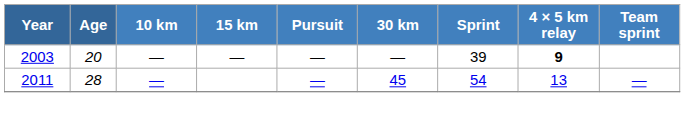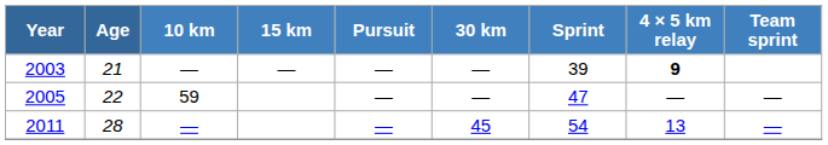 <table class="wikitable" style="font-size:95%; text-align:center; border:grey solid 1px; border-collapse:collapse; background:#ffffff;">
 <tr>
 <th style="background-color:#369; color:white; width:60px;"> Year </th>
 <th style="background-color:#369; color:white; width:40px;"> Age </th>
 <th style="background-color:#4180be; color:white; width:75px;"> 10 km </th>
 <th style="background-color:#4180be; color:white; width:75px;"> 15 km </th>
 <th style="background-color:#4180be; color:white; width:75px;"> Pursuit </th>
 <th style="background-color:#4180be; color:white; width:75px;"> 30 km </th>
 <th style="background-color:#4180be; color:white; width:75px;"> Sprint </th>
 <th style="background-color:#4180be; color:white; width:75px;"> 4 × 5 km <br> relay </th>
 <th style="background-color:#4180be; color:white; width:75px;"> Team <br> sprint </th>
 </tr>
 <tr>
 <td><a href='#'>2003</a></td>
-<td><em>20</em></td>
+<td><em>21</em></td>
 <td>—</td>
 <td>—</td>
 <td>—</td>
 <td>—</td>
 <td>39</td>
 <td><strong>9</strong></td>
 <td></td>
+</tr>
+<tr>
+<td><a href='#'>2005</a></td>
+<td><em>22</em></td>
+<td>59</td>
+<td></td>
+<td>—</td>
+<td>—</td>
+<td><a href='#'>47</a></td>
+<td>—</td>
+<td>—</td>
 </tr>
 <tr>
 <td><a href='#'>2011</a></td>
 <td><em>28</em></td>
 <td><a href='#'>—</a></td>
 <td></td>
 <td><a href='#'>—</a></td>
 <td><a href='#'>45</a></td>
 <td><a href='#'>54</a></td>
 <td><a href='#'>13</a></td>
 <td><a href='#'>—</a></td>
 </tr>
 <tr>
 </tr>
 </table>
